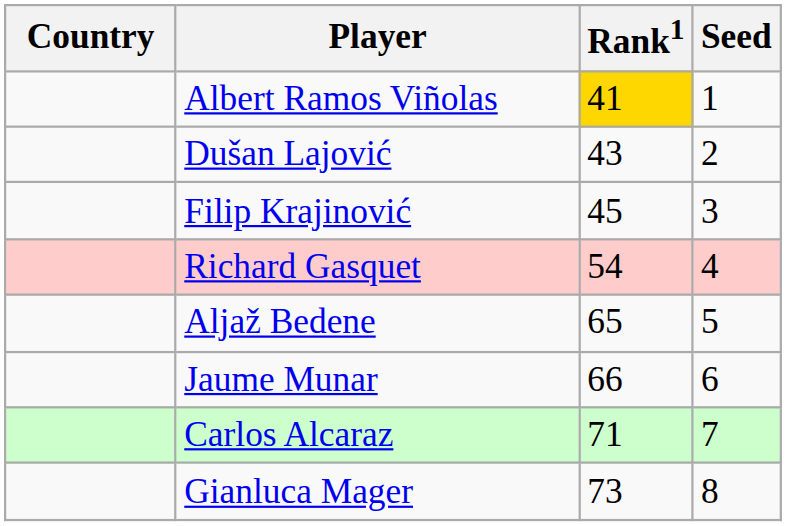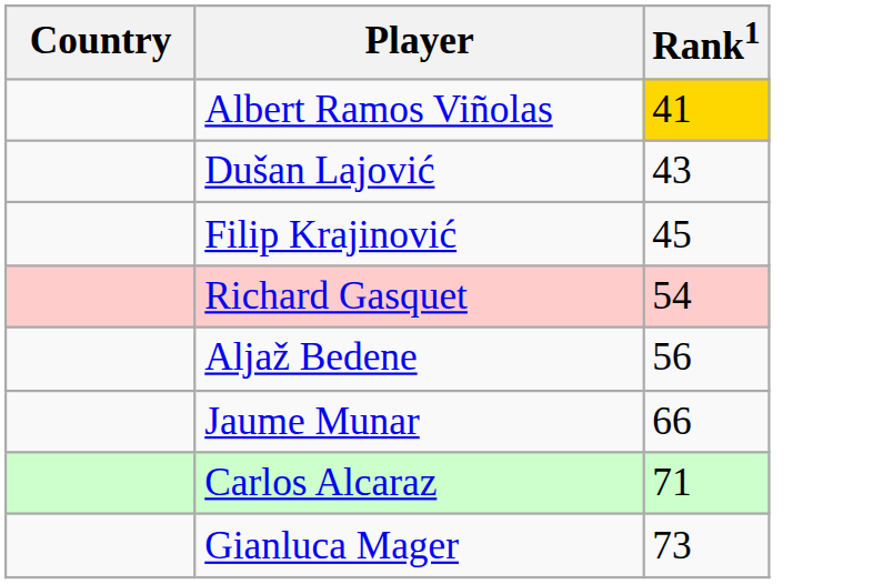 <table class="sortable wikitable">
 <tr>
 <th width="70">Country</th>
 <th width="175">Player</th>
 <th>Rank<sup>1</sup></th>
-<th>Seed</th>
 </tr>
 <tr>
 <td></td>
 <td><a href='#'>Albert Ramos Viñolas</a></td>
 <td style="background: gold;">41</td>
-<td>1</td>
 </tr>
 <tr>
 <td></td>
 <td><a href='#'>Dušan Lajović</a></td>
 <td>43</td>
-<td>2</td>
 </tr>
 <tr>
 <td></td>
 <td><a href='#'>Filip Krajinović</a></td>
 <td>45</td>
-<td>3</td>
 </tr>
 <tr bgcolor=#fcc>
 <td></td>
 <td><a href='#'>Richard Gasquet</a></td>
 <td>54</td>
-<td>4</td>
 </tr>
 <tr>
 <td></td>
 <td><a href='#'>Aljaž Bedene</a></td>
-<td>65</td>
-<td>5</td>
+<td>56</td>
 </tr>
 <tr>
 <td></td>
 <td><a href='#'>Jaume Munar</a></td>
 <td>66</td>
-<td>6</td>
 </tr>
 <tr bgcolor=#cfc>
 <td></td>
 <td><a href='#'>Carlos Alcaraz</a></td>
 <td>71</td>
-<td>7</td>
 </tr>
 <tr>
 <td></td>
 <td><a href='#'>Gianluca Mager</a></td>
 <td>73</td>
-<td>8</td>
 </tr>
 </table>
